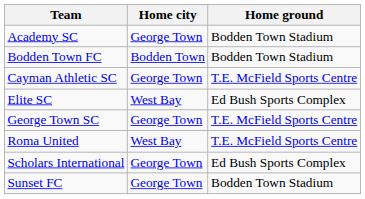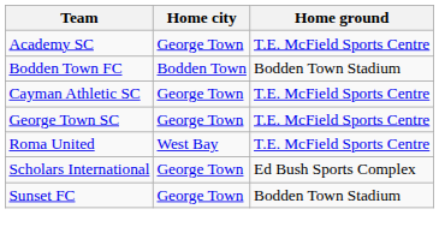 <table class="wikitable sortable">
 <tr>
 <th>Team</th>
 <th>Home city</th>
 <th>Home ground</th>
 </tr>
 <tr>
 <td><a href='#'>Academy SC</a></td>
 <td><a href='#'>George Town</a></td>
-<td>Bodden Town Stadium</td>
+<td><a href='#'>T.E. McField Sports Centre</a></td>
 </tr>
 <tr>
 <td><a href='#'>Bodden Town FC</a></td>
 <td><a href='#'>Bodden Town</a></td>
 <td>Bodden Town Stadium</td>
 </tr>
 <tr>
 <td><a href='#'>Cayman Athletic SC</a></td>
 <td><a href='#'>George Town</a></td>
 <td><a href='#'>T.E. McField Sports Centre</a></td>
-</tr>
-<tr>
-<td><a href='#'>Elite SC</a></td>
-<td><a href='#'>West Bay</a></td>
-<td>Ed Bush Sports Complex</td>
 </tr>
 <tr>
 <td><a href='#'>George Town SC</a></td>
 <td><a href='#'>George Town</a></td>
 <td><a href='#'>T.E. McField Sports Centre</a></td>
 </tr>
 <tr>
 <td><a href='#'>Roma United</a></td>
 <td><a href='#'>West Bay</a></td>
 <td><a href='#'>T.E. McField Sports Centre</a></td>
 </tr>
 <tr>
 <td><a href='#'>Scholars International</a></td>
 <td><a href='#'>George Town</a></td>
 <td>Ed Bush Sports Complex</td>
 </tr>
 <tr>
 <td><a href='#'>Sunset FC</a></td>
 <td><a href='#'>George Town</a></td>
 <td>Bodden Town Stadium</td>
 </tr>
 </table>
